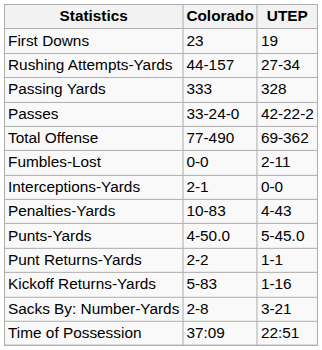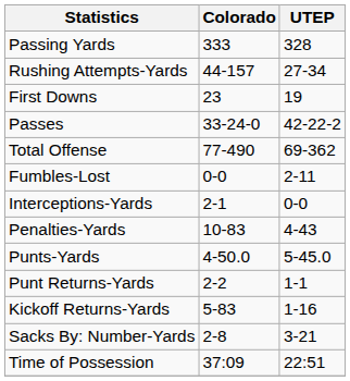 <table class="wikitable">
 <tr>
 <th>Statistics</th>
 <th>Colorado</th>
 <th>UTEP</th>
 </tr>
 <tr>
-<td>First Downs</td>
-<td>23</td>
-<td>19</td>
+<td>Passing Yards</td>
+<td>333</td>
+<td>328</td>
 </tr>
 <tr>
 <td>Rushing Attempts-Yards</td>
 <td>44-157</td>
 <td>27-34</td>
 </tr>
 <tr>
-<td>Passing Yards</td>
-<td>333</td>
-<td>328</td>
+<td>First Downs</td>
+<td>23</td>
+<td>19</td>
 </tr>
 <tr>
 <td>Passes</td>
 <td>33-24-0</td>
 <td>42-22-2</td>
 </tr>
 <tr>
 <td>Total Offense</td>
 <td>77-490</td>
 <td>69-362</td>
 </tr>
 <tr>
 <td>Fumbles-Lost</td>
 <td>0-0</td>
 <td>2-11</td>
 </tr>
 <tr>
 <td>Interceptions-Yards</td>
 <td>2-1</td>
 <td>0-0</td>
 </tr>
 <tr>
 <td>Penalties-Yards</td>
 <td>10-83</td>
 <td>4-43</td>
 </tr>
 <tr>
 <td>Punts-Yards</td>
 <td>4-50.0</td>
 <td>5-45.0</td>
 </tr>
 <tr>
 <td>Punt Returns-Yards</td>
 <td>2-2</td>
 <td>1-1</td>
 </tr>
 <tr>
 <td>Kickoff Returns-Yards</td>
 <td>5-83</td>
 <td>1-16</td>
 </tr>
 <tr>
 <td>Sacks By: Number-Yards</td>
 <td>2-8</td>
 <td>3-21</td>
 </tr>
 <tr>
 <td>Time of Possession</td>
 <td>37:09</td>
 <td>22:51</td>
 </tr>
 <tr>
 </tr>
 </table>
